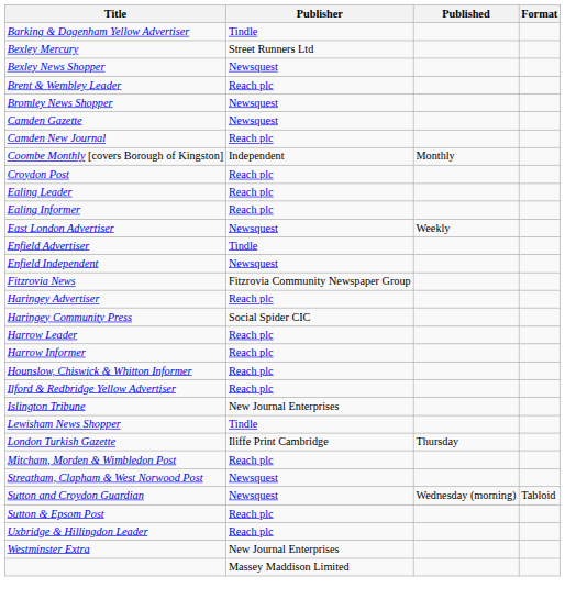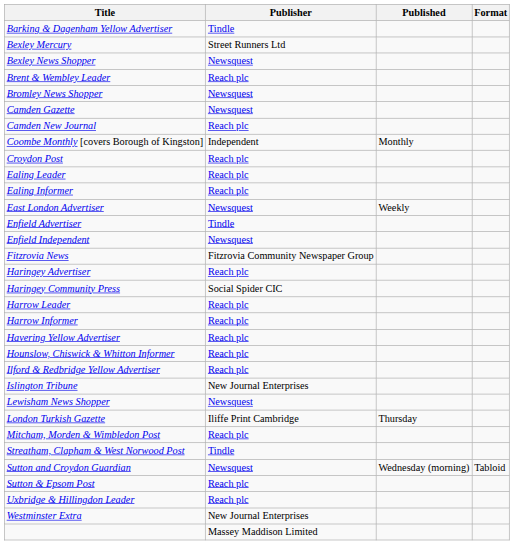 <table class="wikitable sortable">
 <tr>
 <th>Title</th>
 <th>Publisher</th>
 <th>Published</th>
 <th>Format</th>
 </tr>
 <tr>
 <td><em><a href='#'>Barking & Dagenham Yellow Advertiser</a></em></td>
 <td><a href='#'>Tindle</a></td>
 <td></td>
 <td></td>
 </tr>
 <tr>
 <td><em><a href='#'>Bexley Mercury</a></em></td>
 <td>Street Runners Ltd</td>
 <td></td>
 <td></td>
 </tr>
 <tr>
 <td><em><a href='#'>Bexley News Shopper</a></em></td>
 <td><a href='#'>Newsquest</a></td>
 <td></td>
 <td></td>
 </tr>
 <tr>
 <td><em><a href='#'>Brent & Wembley Leader</a></em></td>
 <td><a href='#'>Reach plc</a></td>
 <td></td>
 <td></td>
 </tr>
 <tr>
 <td><em><a href='#'>Bromley News Shopper</a></em></td>
 <td><a href='#'>Newsquest</a></td>
 <td></td>
 <td></td>
 </tr>
 <tr>
 <td><em><a href='#'>Camden Gazette</a></em></td>
 <td><a href='#'>Newsquest</a></td>
 <td></td>
 <td></td>
 </tr>
 <tr>
 <td><em><a href='#'>Camden New Journal</a></em></td>
 <td><a href='#'>Reach plc</a></td>
 <td></td>
 <td></td>
 </tr>
 <tr>
 <td><em><a href='#'>Coombe Monthly</a></em> [covers Borough of Kingston]</td>
 <td>Independent</td>
 <td>Monthly</td>
 <td></td>
 </tr>
 <tr>
 <td><em><a href='#'>Croydon Post</a></em></td>
 <td><a href='#'>Reach plc</a></td>
 <td></td>
 <td></td>
 </tr>
 <tr>
 <td><em><a href='#'>Ealing Leader</a></em></td>
 <td><a href='#'>Reach plc</a></td>
 <td></td>
 <td></td>
 </tr>
 <tr>
 <td><em><a href='#'>Ealing Informer</a></em></td>
 <td><a href='#'>Reach plc</a></td>
 <td></td>
 <td></td>
 </tr>
 <tr>
 <td><em><a href='#'>East London Advertiser</a></em></td>
 <td><a href='#'>Newsquest</a></td>
 <td>Weekly</td>
 <td></td>
 </tr>
 <tr>
 <td><em><a href='#'>Enfield Advertiser</a></em></td>
 <td><a href='#'>Tindle</a></td>
 <td></td>
 <td></td>
 </tr>
 <tr>
 <td><em><a href='#'>Enfield Independent</a></em></td>
 <td><a href='#'>Newsquest</a></td>
 <td></td>
 <td></td>
 </tr>
 <tr>
 <td><em><a href='#'>Fitzrovia News</a></em></td>
 <td>Fitzrovia Community Newspaper Group</td>
 <td></td>
 <td></td>
 </tr>
 <tr>
 <td><em><a href='#'>Haringey Advertiser</a></em></td>
 <td><a href='#'>Reach plc</a></td>
 <td></td>
 <td></td>
 </tr>
 <tr>
 <td><em><a href='#'>Haringey Community Press</a></em></td>
 <td>Social Spider CIC</td>
 <td></td>
 <td></td>
 </tr>
 <tr>
 <td><em><a href='#'>Harrow Leader</a></em></td>
 <td><a href='#'>Reach plc</a></td>
 <td></td>
 <td></td>
 </tr>
 <tr>
 <td><em><a href='#'>Harrow Informer</a></em></td>
 <td><a href='#'>Reach plc</a></td>
 <td></td>
 <td></td>
 </tr>
 <tr>
+<td><em><a href='#'>Havering Yellow Advertiser</a></em></td>
+<td><a href='#'>Reach plc</a></td>
+<td></td>
+<td></td>
+</tr>
+<tr>
 <td><em><a href='#'>Hounslow, Chiswick & Whitton Informer</a></em></td>
 <td><a href='#'>Reach plc</a></td>
 <td></td>
 <td></td>
 </tr>
 <tr>
 <td><em><a href='#'>Ilford & Redbridge Yellow Advertiser</a></em></td>
 <td><a href='#'>Reach plc</a></td>
 <td></td>
 <td></td>
 </tr>
 <tr>
 <td><em><a href='#'>Islington Tribune</a></em></td>
 <td>New Journal Enterprises</td>
 <td></td>
 <td></td>
 </tr>
 <tr>
 <td><em><a href='#'>Lewisham News Shopper</a></em></td>
-<td><a href='#'>Tindle</a></td>
+<td><a href='#'>Newsquest</a></td>
 <td></td>
 <td></td>
 </tr>
 <tr>
 <td><em><a href='#'>London Turkish Gazette</a></em></td>
 <td>Iliffe Print Cambridge</td>
 <td>Thursday</td>
 <td></td>
 </tr>
 <tr>
 <td><em><a href='#'>Mitcham, Morden & Wimbledon Post</a></em></td>
 <td><a href='#'>Reach plc</a></td>
 <td></td>
 <td></td>
 </tr>
 <tr>
 <td><em><a href='#'>Streatham, Clapham & West Norwood Post</a></em></td>
-<td><a href='#'>Newsquest</a></td>
+<td><a href='#'>Tindle</a></td>
 <td></td>
 <td></td>
 </tr>
 <tr>
 <td><a href='#'><em>Sutton and Croydon Guardian</em></a></td>
 <td><a href='#'>Newsquest</a></td>
 <td>Wednesday (morning)</td>
 <td>Tabloid</td>
 </tr>
 <tr>
 <td><em><a href='#'>Sutton & Epsom Post</a></em></td>
 <td><a href='#'>Reach plc</a></td>
 <td></td>
 <td></td>
 </tr>
 <tr>
 <td><em><a href='#'>Uxbridge & Hillingdon Leader</a></em></td>
 <td><a href='#'>Reach plc</a></td>
 <td></td>
 <td></td>
 </tr>
 <tr>
 <td><em><a href='#'>Westminster Extra</a></em></td>
 <td>New Journal Enterprises</td>
 <td></td>
 <td></td>
 </tr>
 <tr>
 <td></td>
 <td>Massey Maddison Limited</td>
 <td></td>
 <td></td>
 </tr>
 </table>
